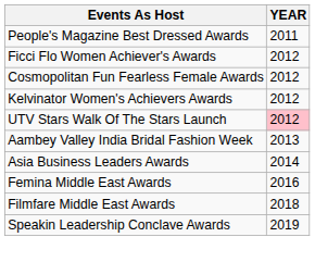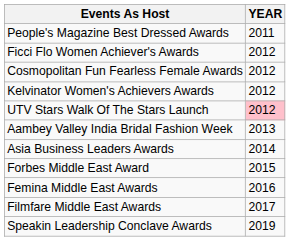 <table class="wikitable">
 <tr>
 <th>Events As Host</th>
 <th>YEAR</th>
 </tr>
 <tr>
 <td>People's Magazine Best Dressed Awards</td>
 <td>2011</td>
 </tr>
 <tr>
 <td>Ficci Flo Women Achiever's Awards</td>
 <td>2012</td>
 </tr>
 <tr>
 <td>Cosmopolitan Fun Fearless Female Awards</td>
 <td>2012</td>
 </tr>
 <tr>
 <td>Kelvinator Women's Achievers Awards</td>
 <td>2012</td>
 </tr>
 <tr>
 <td>UTV Stars Walk Of The Stars Launch</td>
 <td style="background: pink;">2012</td>
 </tr>
 <tr>
 <td>Aambey Valley India Bridal Fashion Week</td>
 <td>2013</td>
 </tr>
 <tr>
 <td>Asia Business Leaders Awards</td>
 <td>2014</td>
 </tr>
 <tr>
+<td>Forbes Middle East Award</td>
+<td>2015</td>
+</tr>
+<tr>
 <td>Femina Middle East Awards</td>
 <td>2016</td>
 </tr>
 <tr>
 <td>Filmfare Middle East Awards</td>
-<td>2018</td>
+<td>2017</td>
 </tr>
 <tr>
 <td>Speakin Leadership Conclave Awards</td>
 <td>2019</td>
 </tr>
 </table>
